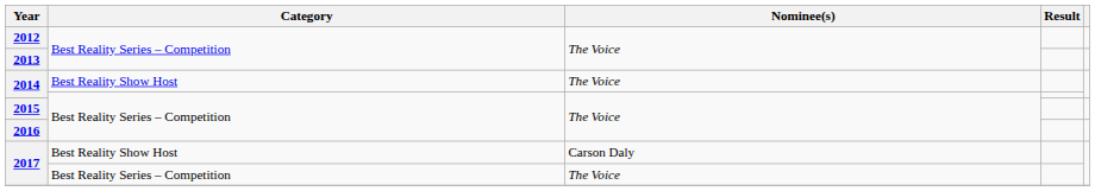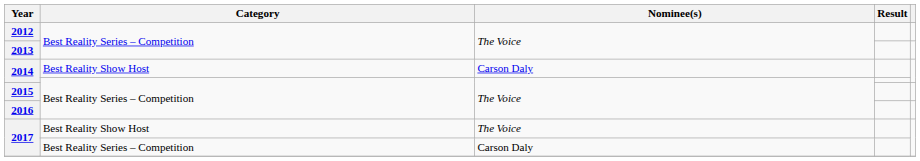 <table class="wikitable plainrowheaders" style="font-size: 95%">
 <tr>
 <th scope="col" style="width:4%;">Year</th>
 <th scope="col" style="width:50%;">Category</th>
 <th scope="col" style="width:50%;">Nominee(s)</th>
 <th scope="col" style="width:6%;">Result</th>
 <th scope="col" style="width:4%;"></th>
 </tr>
 <tr>
 <th scope="row"><a href='#'>2012</a></th>
 <td rowspan="2"><a href='#'>Best Reality Series – Competition</a></td>
 <td rowspan="2"><em>The Voice</em></td>
 <td></td>
 <td style="text-align:center;"></td>
 </tr>
 <tr>
 <th scope="row"><a href='#'>2013</a></th>
 <td></td>
 <td style="text-align:center;"></td>
 </tr>
 <tr>
 <th scope="row" rowspan="2"><a href='#'>2014</a></th>
 <td><a href='#'>Best Reality Show Host</a></td>
-<td><em>The Voice</em></td>
+<td><a href='#'>Carson Daly</a></td>
 <td></td>
 <td style="text-align:center;" rowspan="2"></td>
 </tr>
 <tr>
 <td rowspan="3">Best Reality Series – Competition</td>
 <td rowspan="3"><em>The Voice</em></td>
 <td></td>
 </tr>
 <tr>
 <th scope="row"><a href='#'>2015</a></th>
 <td></td>
 <td style="text-align:center;"></td>
 </tr>
 <tr>
 <th scope="row" rowspan="1"><a href='#'>2016</a></th>
 <td></td>
 <td style="text-align:center;"></td>
 </tr>
 <tr>
 <th scope="row" rowspan="2"><a href='#'>2017</a></th>
 <td>Best Reality Show Host</td>
-<td>Carson Daly</td>
+<td><em>The Voice</em></td>
 <td></td>
 <td style="text-align:center;" rowspan="2"></td>
 </tr>
 <tr>
 <td>Best Reality Series – Competition</td>
-<td><em>The Voice</em></td>
+<td>Carson Daly</td>
 <td></td>
 </tr>
 <tr>
 </tr>
 </table>
